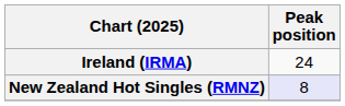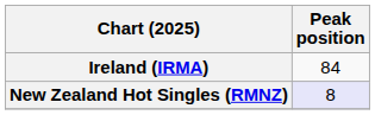 <table class="wikitable sortable plainrowheaders" style="text-align:center">
 <tr>
 <th scope="col">Chart (2025)</th>
 <th scope="col">Peak<br>position</th>
 </tr>
 <tr>
 <th scope="row">Ireland (<a href='#'>IRMA</a>)</th>
-<td>24</td>
+<td>84</td>
 </tr>
 <tr>
 <th scope="row">New Zealand Hot Singles (<a href='#'>RMNZ</a>)</th>
 <td style="background: lavender;">8</td>
 </tr>
 <tr>
 </tr>
 </table>
